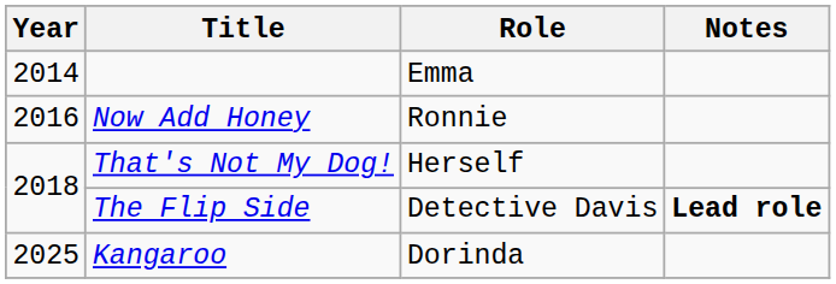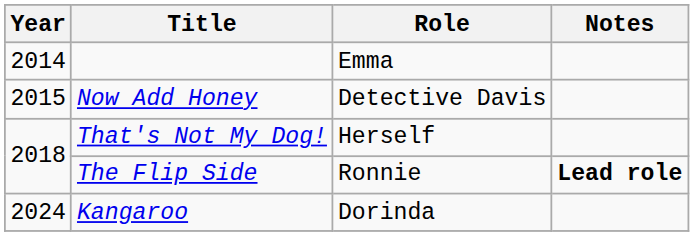 <table class="wikitable sortable">
 <tr>
 <th>Year</th>
 <th>Title</th>
 <th>Role</th>
 <th class="unsortable">Notes</th>
 </tr>
 <tr>
 <td>2014</td>
 <td><em></em></td>
 <td>Emma</td>
 <td></td>
 </tr>
 <tr>
-<td>2016</td>
+<td>2015</td>
 <td><em><a href='#'>Now Add Honey</a></em></td>
-<td>Ronnie</td>
+<td>Detective Davis</td>
 <td></td>
 </tr>
 <tr>
 <td rowspan="2">2018</td>
 <td><em><a href='#'>That's Not My Dog!</a></em></td>
 <td>Herself</td>
 <td></td>
 </tr>
 <tr>
 <td><em><a href='#'>The Flip Side</a></em></td>
-<td>Detective Davis</td>
+<td>Ronnie</td>
 <td><strong>Lead role</strong></td>
 </tr>
 <tr>
-<td>2025</td>
+<td>2024</td>
 <td><em><a href='#'>Kangaroo</a></em></td>
 <td>Dorinda</td>
 <td></td>
 </tr>
 </table>
